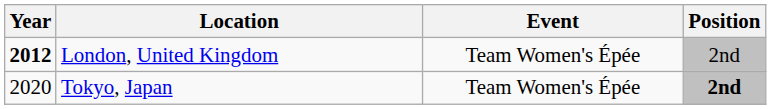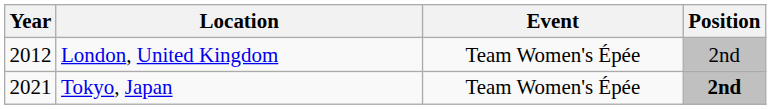 <table class="wikitable" style="text-align:center;">
 <tr>
 <th>Year</th>
 <th style="width:17em">Location</th>
 <th style="width:12em">Event</th>
 <th>Position</th>
 </tr>
 <tr>
-<td><strong>2012</strong></td>
+<td>2012</td>
 <td rowspan="1" align="left"> <a href='#'>London</a>, <a href='#'>United Kingdom</a></td>
 <td>Team Women's Épée</td>
 <td bgcolor="silver">2nd</td>
 </tr>
 <tr>
-<td>2020</td>
+<td>2021</td>
 <td rowspan="1" align="left"> <a href='#'>Tokyo</a>, <a href='#'>Japan</a></td>
 <td>Team Women's Épée</td>
 <td bgcolor="silver"><strong>2nd</strong></td>
 </tr>
 </table>
